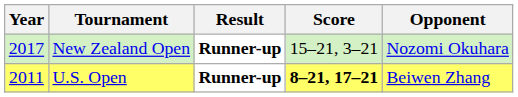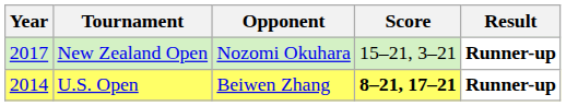 <table class="sortable wikitable" style="font-size: 90%;">
 <tr>
 <th>Year</th>
 <th>Tournament</th>
+<th>Opponent</th>
+<th>Score</th>
 <th>Result</th>
-<th>Score</th>
-<th>Opponent</th>
 </tr>
 <tr style="background:#D4F1C5">
 <td align="center"><a href='#'>2017</a></td>
 <td align="left"><a href='#'>New Zealand Open</a></td>
+<td align="left"> <a href='#'>Nozomi Okuhara</a></td>
+<td align="left">15–21, 3–21</td>
 <td style="text-align:left; background:white"> <strong>Runner-up</strong></td>
-<td align="left">15–21, 3–21</td>
-<td align="left"> <a href='#'>Nozomi Okuhara</a></td>
 </tr>
 <tr style="background:#FFFF67">
-<td align="center"><a href='#'>2011</a></td>
+<td align="center"><a href='#'>2014</a></td>
 <td align="left"><a href='#'>U.S. Open</a></td>
+<td align="left"> <a href='#'>Beiwen Zhang</a></td>
+<td align="left"><strong>8–21, 17–21</strong></td>
 <td style="text-align:left; background:white"> <strong>Runner-up</strong></td>
-<td align="left"><strong>8–21, 17–21</strong></td>
-<td align="left"> <a href='#'>Beiwen Zhang</a></td>
 </tr>
 </table>
